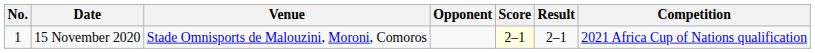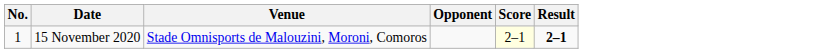 <table class="wikitable sortable">
 <tr>
 <th scope="col">No.</th>
 <th scope="col">Date</th>
 <th scope="col">Venue</th>
 <th scope="col">Opponent</th>
 <th scope="col">Score</th>
 <th scope="col">Result</th>
-<th scope="col">Competition</th>
 </tr>
 <tr>
 <td align="center">1</td>
 <td>15 November 2020</td>
 <td><a href='#'>Stade Omnisports de Malouzini</a>, <a href='#'>Moroni</a>, Comoros</td>
 <td></td>
 <td align="center" style="background: lightyellow;">2–1</td>
-<td align="center">2–1</td>
-<td><a href='#'>2021 Africa Cup of Nations qualification</a></td>
+<td align="center"><strong>2–1</strong></td>
 </tr>
 </table>
